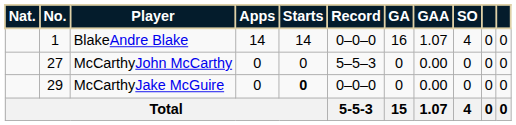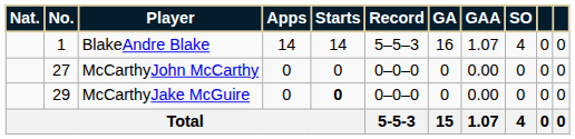 <table | class="wikitable sortable">
 <tr>
 <th style="background:#041C2C; color:#FFFFFF; border:2px solid #DFD1A7; text-align:center;">Nat.</th>
 <th style="background:#041C2C; color:#FFFFFF; border:2px solid #DFD1A7; text-align:center;">No.</th>
 <th style="background:#041C2C; color:#FFFFFF; border:2px solid #DFD1A7; text-align:center;">Player</th>
 <th style="background:#041C2C; color:#FFFFFF; border:2px solid #DFD1A7; text-align:center;">Apps</th>
 <th style="background:#041C2C; color:#FFFFFF; border:2px solid #DFD1A7; text-align:center;">Starts</th>
 <th style="background:#041C2C; color:#FFFFFF; border:2px solid #DFD1A7; text-align:center;">Record</th>
 <th style="background:#041C2C; color:#FFFFFF; border:2px solid #DFD1A7; text-align:center;">GA</th>
 <th style="background:#041C2C; color:#FFFFFF; border:2px solid #DFD1A7; text-align:center;">GAA</th>
 <th style="background:#041C2C; color:#FFFFFF; border:2px solid #DFD1A7; text-align:center;">SO</th>
 <th style="background:#041C2C; color:#FFFFFF; border:2px solid #DFD1A7; text-align:center;"></th>
 <th style="background:#041C2C; color:#FFFFFF; border:2px solid #DFD1A7; text-align:center;"></th>
 </tr>
 <tr align=center>
 <td></td>
 <td>1</td>
 <td align=left><span>Blake</span><a href='#'>Andre Blake</a></td>
 <td>14</td>
 <td>14</td>
-<td>0–0–0</td>
+<td>5–5–3</td>
 <td>16</td>
 <td>1.07</td>
 <td>4</td>
 <td>0</td>
 <td>0</td>
 </tr>
 <tr align=center>
 <td></td>
 <td>27</td>
 <td align=left><span>McCarthy</span><a href='#'>John McCarthy</a></td>
 <td>0</td>
 <td>0</td>
-<td>5–5–3</td>
+<td>0–0–0</td>
 <td>0</td>
 <td>0.00</td>
 <td>0</td>
 <td>0</td>
 <td>0</td>
 </tr>
 <tr align=center>
 <td></td>
 <td>29</td>
 <td align=left><span>McCarthy</span><a href='#'>Jake McGuire</a></td>
 <td>0</td>
 <td><strong>0</strong></td>
 <td>0–0–0</td>
 <td>0</td>
 <td>0.00</td>
 <td>0</td>
 <td>0</td>
 <td>0</td>
 </tr>
 <tr style="text-align:center;" class="sortbottom">
 <th colspan=5><strong>Total</strong></th>
 <th><strong>5-5-3</strong></th>
 <th><strong>15</strong></th>
 <th><strong>1.07</strong></th>
 <th><strong>4</strong></th>
 <th><strong>0</strong></th>
 <th><strong>0</strong></th>
 </tr>
 </table>
